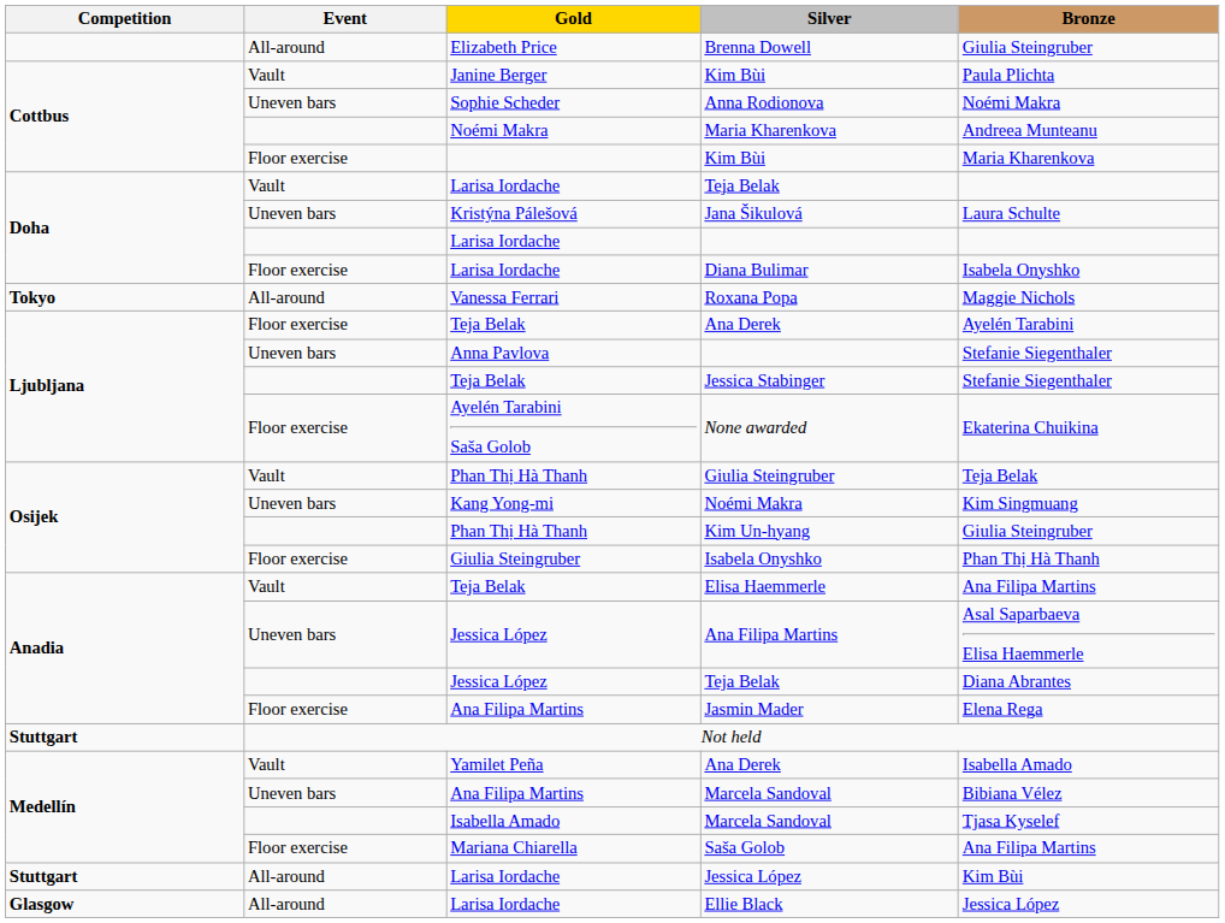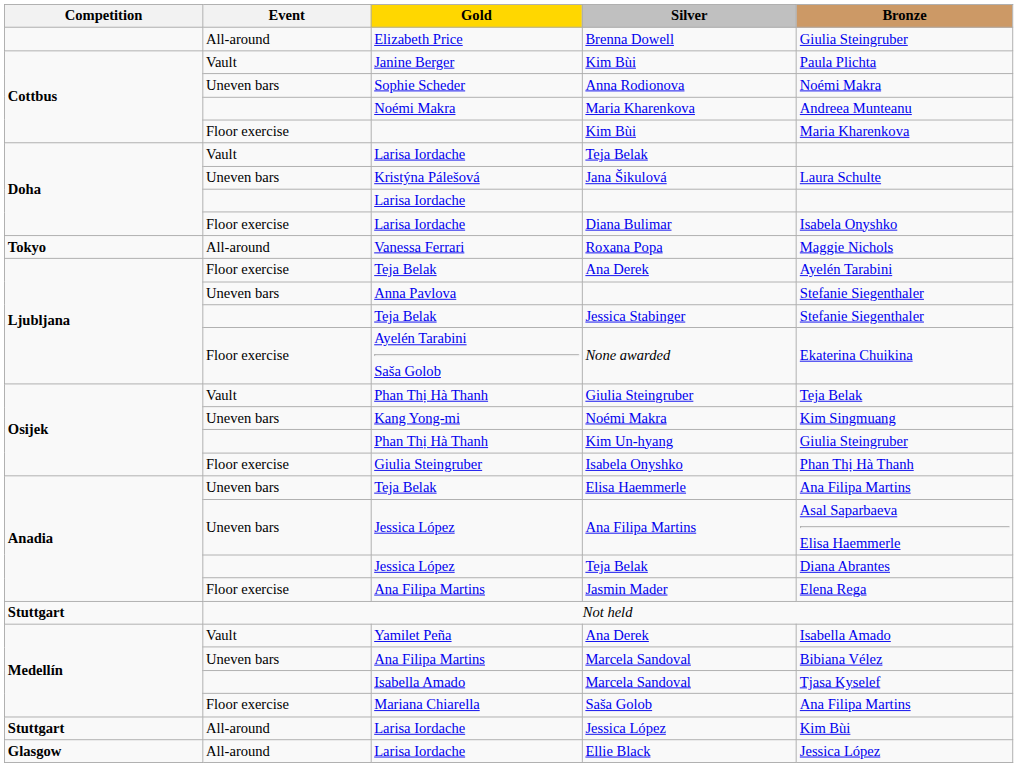 <table class="wikitable" style="width:70%;">
 <tr>
 <th style="text-align:center; width:5%;">Competition</th>
 <th style="text-align:center; width:5%;">Event</th>
 <td style="text-align:center; width:6%; background:gold;"><strong>Gold</strong></td>
 <td style="text-align:center; width:6%; background:silver;"><strong>Silver</strong></td>
 <td style="text-align:center; width:6%; background:#c96;"><strong>Bronze</strong></td>
 </tr>
 <tr>
 <td></td>
 <td>All-around</td>
 <td> <a href='#'>Elizabeth Price</a></td>
 <td> <a href='#'>Brenna Dowell</a></td>
 <td> <a href='#'>Giulia Steingruber</a></td>
 </tr>
 <tr>
 <td rowspan="4"><strong>Cottbus</strong> </td>
 <td>Vault</td>
 <td> <a href='#'>Janine Berger</a></td>
 <td> <a href='#'>Kim Bùi</a></td>
 <td> <a href='#'>Paula Plichta</a></td>
 </tr>
 <tr>
 <td>Uneven bars</td>
 <td> <a href='#'>Sophie Scheder</a></td>
 <td> <a href='#'>Anna Rodionova</a></td>
 <td> <a href='#'>Noémi Makra</a></td>
 </tr>
 <tr>
 <td></td>
 <td> <a href='#'>Noémi Makra</a></td>
 <td> <a href='#'>Maria Kharenkova</a></td>
 <td> <a href='#'>Andreea Munteanu</a></td>
 </tr>
 <tr>
 <td>Floor exercise</td>
 <td></td>
 <td> <a href='#'>Kim Bùi</a></td>
 <td> <a href='#'>Maria Kharenkova</a></td>
 </tr>
 <tr>
 <td rowspan="4"><strong>Doha</strong> </td>
 <td>Vault</td>
 <td> <a href='#'>Larisa Iordache</a></td>
 <td> <a href='#'>Teja Belak</a></td>
 <td></td>
 </tr>
 <tr>
 <td>Uneven bars</td>
 <td> <a href='#'>Kristýna Pálešová</a></td>
 <td> <a href='#'>Jana Šikulová</a></td>
 <td> <a href='#'>Laura Schulte</a></td>
 </tr>
 <tr>
 <td></td>
 <td> <a href='#'>Larisa Iordache</a></td>
 <td></td>
 <td></td>
 </tr>
 <tr>
 <td>Floor exercise</td>
 <td> <a href='#'>Larisa Iordache</a></td>
 <td> <a href='#'>Diana Bulimar</a></td>
 <td> <a href='#'>Isabela Onyshko</a></td>
 </tr>
 <tr>
 <td><strong>Tokyo</strong> </td>
 <td>All-around</td>
 <td> <a href='#'>Vanessa Ferrari</a></td>
 <td> <a href='#'>Roxana Popa</a></td>
 <td> <a href='#'>Maggie Nichols</a></td>
 </tr>
 <tr>
 <td rowspan="4"><strong>Ljubljana</strong> </td>
 <td>Floor exercise</td>
 <td> <a href='#'>Teja Belak</a></td>
 <td> <a href='#'>Ana Derek</a></td>
 <td> <a href='#'>Ayelén Tarabini</a></td>
 </tr>
 <tr>
 <td>Uneven bars</td>
 <td> <a href='#'>Anna Pavlova</a></td>
 <td></td>
 <td> <a href='#'>Stefanie Siegenthaler</a></td>
 </tr>
 <tr>
 <td></td>
 <td> <a href='#'>Teja Belak</a></td>
 <td> <a href='#'>Jessica Stabinger</a></td>
 <td> <a href='#'>Stefanie Siegenthaler</a></td>
 </tr>
 <tr>
 <td>Floor exercise</td>
 <td> <a href='#'>Ayelén Tarabini</a> <hr>  <a href='#'>Saša Golob</a></td>
 <td><em>None awarded</em></td>
 <td> <a href='#'>Ekaterina Chuikina</a></td>
 </tr>
 <tr>
 <td rowspan="4"><strong>Osijek</strong> </td>
 <td>Vault</td>
 <td> <a href='#'>Phan Thị Hà Thanh</a></td>
 <td> <a href='#'>Giulia Steingruber</a></td>
 <td> <a href='#'>Teja Belak</a></td>
 </tr>
 <tr>
 <td>Uneven bars</td>
 <td> <a href='#'>Kang Yong-mi</a></td>
 <td> <a href='#'>Noémi Makra</a></td>
 <td> <a href='#'>Kim Singmuang</a></td>
 </tr>
 <tr>
 <td></td>
 <td> <a href='#'>Phan Thị Hà Thanh</a></td>
 <td> <a href='#'>Kim Un-hyang</a></td>
 <td> <a href='#'>Giulia Steingruber</a></td>
 </tr>
 <tr>
 <td>Floor exercise</td>
 <td> <a href='#'>Giulia Steingruber</a></td>
 <td> <a href='#'>Isabela Onyshko</a></td>
 <td> <a href='#'>Phan Thị Hà Thanh</a></td>
 </tr>
 <tr>
 <td rowspan="4"><strong>Anadia</strong> </td>
-<td>Vault</td>
+<td>Uneven bars</td>
 <td> <a href='#'>Teja Belak</a></td>
 <td> <a href='#'>Elisa Haemmerle</a></td>
 <td> <a href='#'>Ana Filipa Martins</a></td>
 </tr>
 <tr>
 <td>Uneven bars</td>
 <td> <a href='#'>Jessica López</a></td>
 <td> <a href='#'>Ana Filipa Martins</a></td>
 <td> <a href='#'>Asal Saparbaeva</a> <hr>  <a href='#'>Elisa Haemmerle</a></td>
 </tr>
 <tr>
 <td></td>
 <td> <a href='#'>Jessica López</a></td>
 <td> <a href='#'>Teja Belak</a></td>
 <td> <a href='#'>Diana Abrantes</a></td>
 </tr>
 <tr>
 <td>Floor exercise</td>
 <td> <a href='#'>Ana Filipa Martins</a></td>
 <td> <a href='#'>Jasmin Mader</a></td>
 <td> <a href='#'>Elena Rega</a></td>
 </tr>
 <tr>
 <td><strong>Stuttgart</strong> </td>
 <td colspan=4 align=center><em>Not held</em></td>
 </tr>
 <tr>
 <td rowspan="4"><strong>Medellín</strong> </td>
 <td>Vault</td>
 <td> <a href='#'>Yamilet Peña</a></td>
 <td> <a href='#'>Ana Derek</a></td>
 <td> <a href='#'>Isabella Amado</a></td>
 </tr>
 <tr>
 <td>Uneven bars</td>
 <td> <a href='#'>Ana Filipa Martins</a></td>
 <td> <a href='#'>Marcela Sandoval</a></td>
 <td> <a href='#'>Bibiana Vélez</a></td>
 </tr>
 <tr>
 <td></td>
 <td> <a href='#'>Isabella Amado</a></td>
 <td> <a href='#'>Marcela Sandoval</a></td>
 <td> <a href='#'>Tjasa Kyselef</a></td>
 </tr>
 <tr>
 <td>Floor exercise</td>
 <td> <a href='#'>Mariana Chiarella</a></td>
 <td> <a href='#'>Saša Golob</a></td>
 <td> <a href='#'>Ana Filipa Martins</a></td>
 </tr>
 <tr>
 <td><strong>Stuttgart</strong> </td>
 <td>All-around</td>
 <td> <a href='#'>Larisa Iordache</a></td>
 <td> <a href='#'>Jessica López</a></td>
 <td> <a href='#'>Kim Bùi</a></td>
 </tr>
 <tr>
 <td><strong>Glasgow</strong> </td>
 <td>All-around</td>
 <td> <a href='#'>Larisa Iordache</a></td>
 <td> <a href='#'>Ellie Black</a></td>
 <td> <a href='#'>Jessica López</a></td>
 </tr>
 </table>
